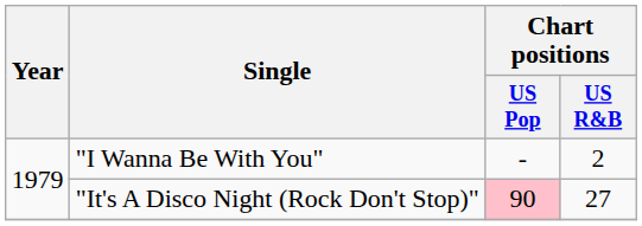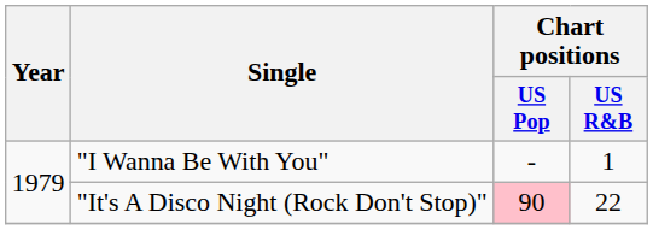 <table class="wikitable" style="text-align:center;">
 <tr>
 <th rowspan="2">Year</th>
 <th rowspan="2">Single</th>
 <th colspan="2">Chart positions</th>
 </tr>
 <tr style="font-size:smaller;">
 <th width="40"><a href='#'>US<br>Pop</a></th>
 <th width="40"><a href='#'>US<br>R&B</a></th>
 </tr>
 <tr>
 <td rowspan="2">1979</td>
 <td align="left">"I Wanna Be With You"</td>
 <td>-</td>
-<td>2</td>
+<td>1</td>
 </tr>
 <tr>
 <td align="left">"It's A Disco Night (Rock Don't Stop)"</td>
 <td style="background: pink;">90</td>
-<td>27</td>
+<td>22</td>
 </tr>
 <tr>
 </tr>
 </table>
